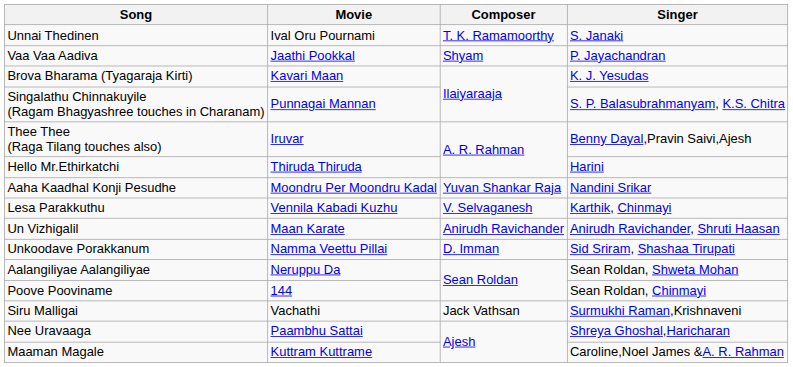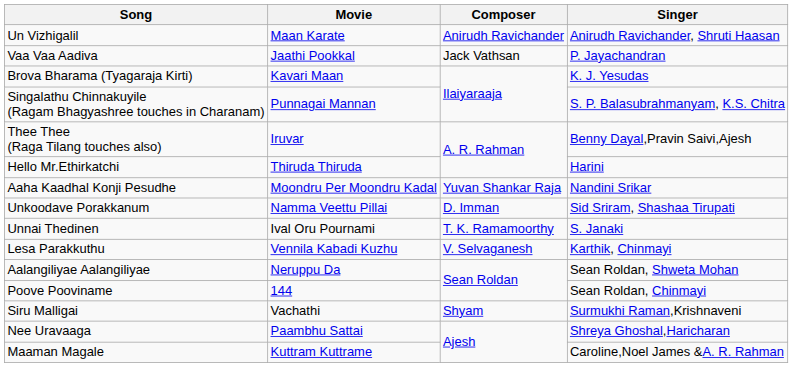 <table class="wikitable">
 <tr>
 <th>Song</th>
 <th>Movie</th>
 <th>Composer</th>
 <th>Singer</th>
 </tr>
 <tr>
-<td>Unnai Thedinen</td>
-<td>Ival Oru Pournami</td>
-<td><a href='#'>T. K. Ramamoorthy</a></td>
-<td><a href='#'>S. Janaki</a></td>
+<td>Un Vizhigalil</td>
+<td><a href='#'>Maan Karate</a></td>
+<td><a href='#'>Anirudh Ravichander</a></td>
+<td><a href='#'>Anirudh Ravichander</a>, <a href='#'>Shruti Haasan</a></td>
 </tr>
 <tr>
 <td>Vaa Vaa Aadiva</td>
 <td><a href='#'>Jaathi Pookkal</a></td>
-<td><a href='#'>Shyam</a></td>
+<td>Jack Vathsan</td>
 <td><a href='#'>P. Jayachandran</a></td>
 </tr>
 <tr>
 <td>Brova Bharama (Tyagaraja Kirti)</td>
 <td><a href='#'>Kavari Maan</a></td>
 <td rowspan=2><a href='#'>Ilaiyaraaja</a></td>
 <td><a href='#'>K. J. Yesudas</a></td>
 </tr>
 <tr>
 <td>Singalathu Chinnakuyile<br>(Ragam Bhagyashree touches in Charanam)</td>
 <td><a href='#'>Punnagai Mannan</a></td>
 <td><a href='#'>S. P. Balasubrahmanyam</a>, <a href='#'>K.S. Chitra</a></td>
 </tr>
 <tr>
 <td>Thee Thee<br>(Raga Tilang touches also)</td>
 <td><a href='#'>Iruvar</a></td>
 <td rowspan=2><a href='#'>A. R. Rahman</a></td>
 <td><a href='#'>Benny Dayal</a>,Pravin Saivi,Ajesh</td>
 </tr>
 <tr>
 <td>Hello Mr.Ethirkatchi</td>
 <td><a href='#'>Thiruda Thiruda</a></td>
 <td><a href='#'>Harini</a></td>
 </tr>
 <tr>
 <td>Aaha Kaadhal Konji Pesudhe</td>
 <td><a href='#'>Moondru Per Moondru Kadal</a></td>
 <td><a href='#'>Yuvan Shankar Raja</a></td>
 <td><a href='#'>Nandini Srikar</a></td>
 </tr>
 <tr>
+<td>Unkoodave Porakkanum</td>
+<td><a href='#'>Namma Veettu Pillai</a></td>
+<td><a href='#'>D. Imman</a></td>
+<td><a href='#'>Sid Sriram</a>, <a href='#'>Shashaa Tirupati</a></td>
+</tr>
+<tr>
+<td>Unnai Thedinen</td>
+<td>Ival Oru Pournami</td>
+<td><a href='#'>T. K. Ramamoorthy</a></td>
+<td><a href='#'>S. Janaki</a></td>
+</tr>
+<tr>
 <td>Lesa Parakkuthu</td>
 <td><a href='#'>Vennila Kabadi Kuzhu</a></td>
 <td><a href='#'>V. Selvaganesh</a></td>
 <td><a href='#'>Karthik</a>, <a href='#'>Chinmayi</a></td>
-</tr>
-<tr>
-<td>Un Vizhigalil</td>
-<td><a href='#'>Maan Karate</a></td>
-<td><a href='#'>Anirudh Ravichander</a></td>
-<td><a href='#'>Anirudh Ravichander</a>, <a href='#'>Shruti Haasan</a></td>
-</tr>
-<tr>
-<td>Unkoodave Porakkanum</td>
-<td><a href='#'>Namma Veettu Pillai</a></td>
-<td><a href='#'>D. Imman</a></td>
-<td><a href='#'>Sid Sriram</a>, <a href='#'>Shashaa Tirupati</a></td>
 </tr>
 <tr>
 <td>Aalangiliyae Aalangiliyae</td>
 <td><a href='#'>Neruppu Da</a></td>
 <td rowspan=2><a href='#'>Sean Roldan</a></td>
 <td>Sean Roldan, <a href='#'>Shweta Mohan</a></td>
 </tr>
 <tr>
 <td>Poove Pooviname</td>
 <td><a href='#'>144</a></td>
 <td>Sean Roldan, <a href='#'>Chinmayi</a></td>
 </tr>
 <tr>
 <td>Siru Malligai</td>
 <td>Vachathi</td>
-<td>Jack Vathsan</td>
+<td><a href='#'>Shyam</a></td>
 <td><a href='#'>Surmukhi Raman</a>,Krishnaveni</td>
 </tr>
 <tr>
 <td>Nee Uravaaga</td>
 <td><a href='#'>Paambhu Sattai</a></td>
 <td rowspan=2><a href='#'>Ajesh</a></td>
 <td><a href='#'>Shreya Ghoshal</a>,<a href='#'>Haricharan</a></td>
 </tr>
 <tr>
 <td>Maaman Magale</td>
 <td><a href='#'>Kuttram Kuttrame</a></td>
 <td>Caroline,Noel James &<a href='#'>A. R. Rahman</a></td>
 </tr>
 </table>
